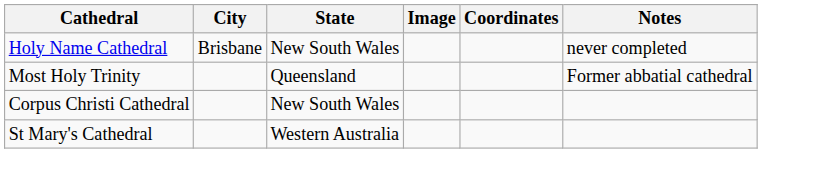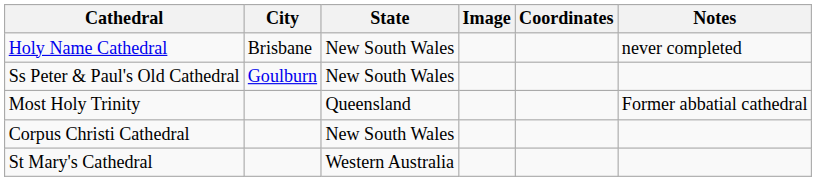 <table class="wikitable sortable">
 <tr>
 <th>Cathedral</th>
 <th>City</th>
 <th>State</th>
 <th>Image</th>
 <th>Coordinates</th>
 <th>Notes</th>
 </tr>
 <tr>
 <td><a href='#'>Holy Name Cathedral</a></td>
 <td>Brisbane</td>
 <td>New South Wales</td>
 <td></td>
 <td><small></small></td>
 <td>never completed</td>
+</tr>
+<tr>
+<td>Ss Peter & Paul's Old Cathedral</td>
+<td><a href='#'>Goulburn</a></td>
+<td>New South Wales</td>
+<td></td>
+<td><small></small></td>
+<td></td>
 </tr>
 <tr>
 <td>Most Holy Trinity</td>
 <td></td>
 <td>Queensland</td>
 <td></td>
 <td><small></small></td>
 <td>Former abbatial cathedral</td>
 </tr>
 <tr>
 <td>Corpus Christi Cathedral</td>
 <td></td>
 <td>New South Wales</td>
 <td></td>
 <td><small></small></td>
 <td></td>
 </tr>
 <tr>
 <td>St Mary's Cathedral</td>
 <td></td>
 <td>Western Australia</td>
 <td></td>
 <td><small></small></td>
 <td></td>
 </tr>
 </table>
